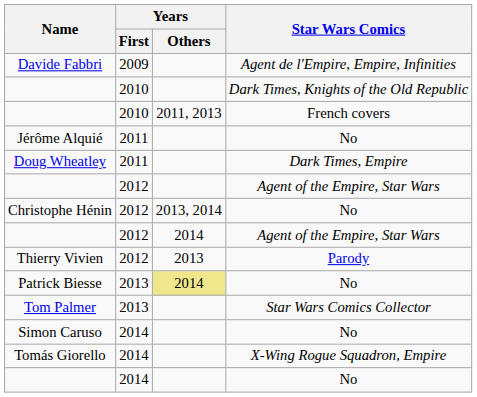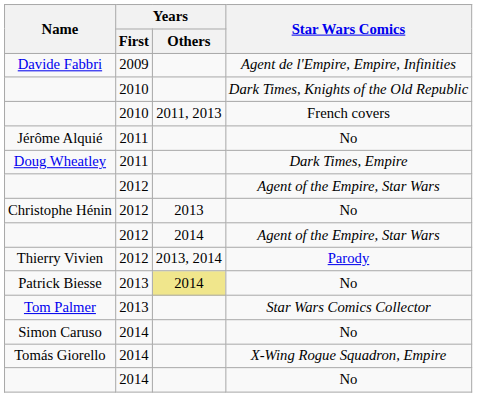 <table class="wikitable alternance" style="font-size:90%">
 <tr>
 <th scope="col" rowspan="2">Name</th>
 <th scope="col" colspan="2">Years</th>
 <th scope="col" rowspan="2"><a href='#'>Star Wars Comics</a></th>
 </tr>
 <tr>
 <th scope="col">First</th>
 <th scope="col">Others</th>
 </tr>
 <tr align="center">
 <td><a href='#'>Davide Fabbri</a></td>
 <td>2009</td>
 <td></td>
 <td><em>Agent de l'Empire, Empire, Infinities</em></td>
 </tr>
 <tr align="center">
 <td></td>
 <td>2010</td>
 <td></td>
 <td><em>Dark Times, Knights of the Old Republic</em></td>
 </tr>
 <tr align="center">
 <td></td>
 <td>2010</td>
 <td>2011, 2013</td>
 <td>French covers</td>
 </tr>
 <tr align="center">
 <td>Jérôme Alquié</td>
 <td>2011</td>
 <td></td>
 <td>No</td>
 </tr>
 <tr align="center">
 <td><a href='#'>Doug Wheatley</a></td>
 <td>2011</td>
 <td></td>
 <td><em>Dark Times, Empire</em></td>
 </tr>
 <tr align="center">
 <td></td>
 <td>2012</td>
 <td></td>
 <td><em>Agent of the Empire, Star Wars</em></td>
 </tr>
 <tr align="center">
 <td>Christophe Hénin</td>
 <td>2012</td>
-<td>2013, 2014</td>
+<td>2013</td>
 <td>No</td>
 </tr>
 <tr align="center">
 <td></td>
 <td>2012</td>
 <td>2014</td>
 <td><em>Agent of the Empire, Star Wars</em></td>
 </tr>
 <tr align="center">
 <td>Thierry Vivien</td>
 <td>2012</td>
-<td>2013</td>
+<td>2013, 2014</td>
 <td><a href='#'>Parody</a></td>
 </tr>
 <tr align="center">
 <td>Patrick Biesse</td>
 <td>2013</td>
 <td style="background: khaki;">2014</td>
 <td>No</td>
 </tr>
 <tr align="center">
 <td><a href='#'>Tom Palmer</a></td>
 <td>2013</td>
 <td></td>
 <td><em>Star Wars Comics Collector</em></td>
 </tr>
 <tr align="center">
 <td>Simon Caruso</td>
 <td>2014</td>
 <td></td>
 <td>No</td>
 </tr>
 <tr align="center">
 <td>Tomás Giorello</td>
 <td>2014</td>
 <td></td>
 <td><em>X-Wing Rogue Squadron, Empire</em></td>
 </tr>
 <tr align="center">
 <td></td>
 <td>2014</td>
 <td></td>
 <td>No</td>
 </tr>
 </table>
